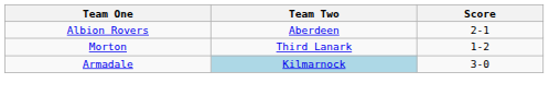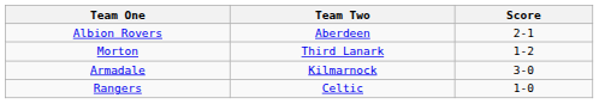 <table class="wikitable" style="text-align: center">
 <tr>
 <th width=250>Team One</th>
 <th width=250>Team Two</th>
 <th width=150>Score</th>
 </tr>
 <tr>
 <td><a href='#'>Albion Rovers</a></td>
 <td><a href='#'>Aberdeen</a></td>
 <td>2-1</td>
 </tr>
 <tr>
 <td><a href='#'>Morton</a></td>
 <td><a href='#'>Third Lanark</a></td>
 <td>1-2</td>
 </tr>
 <tr>
 <td><a href='#'>Armadale</a></td>
-<td style="background: lightblue;"><a href='#'>Kilmarnock</a></td>
+<td><a href='#'>Kilmarnock</a></td>
 <td>3-0</td>
 </tr>
+<tr>
+<td><a href='#'>Rangers</a></td>
+<td><a href='#'>Celtic</a></td>
+<td>1-0</td>
+</tr>
 </table>
